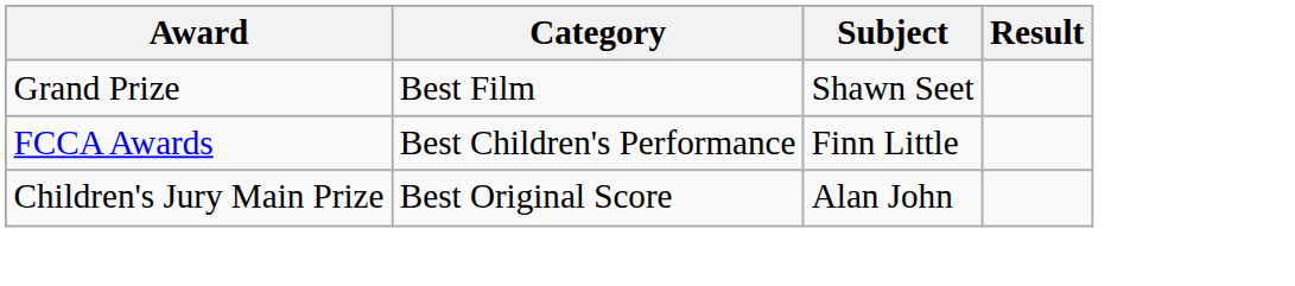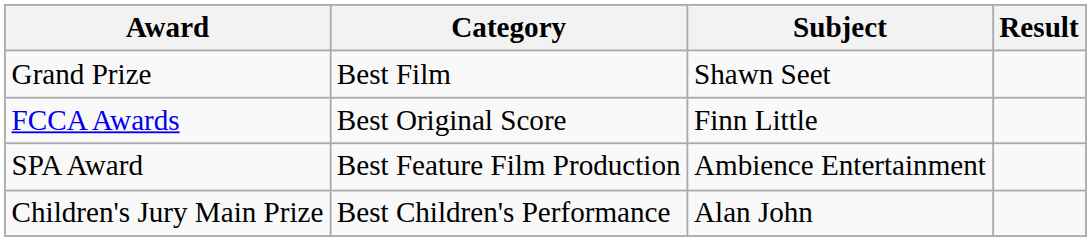 <table class="wikitable">
 <tr>
 <th>Award</th>
 <th>Category</th>
 <th>Subject</th>
 <th>Result</th>
 </tr>
 <tr>
 <td>Grand Prize</td>
 <td>Best Film</td>
 <td>Shawn Seet</td>
 <td></td>
 </tr>
 <tr>
 <td><a href='#'>FCCA Awards</a></td>
-<td>Best Children's Performance</td>
+<td>Best Original Score</td>
 <td>Finn Little</td>
 <td></td>
 </tr>
 <tr>
+<td>SPA Award</td>
+<td>Best Feature Film Production</td>
+<td>Ambience Entertainment</td>
+<td></td>
+</tr>
+<tr>
 <td>Children's Jury Main Prize</td>
-<td>Best Original Score</td>
+<td>Best Children's Performance</td>
 <td>Alan John</td>
 <td></td>
 </tr>
 </table>
